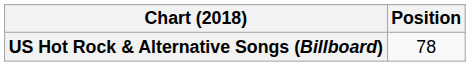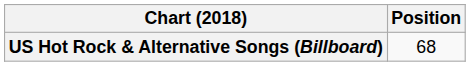 <table class="wikitable plainrowheaders sortable" style="text-align:center;">
 <tr>
 <th scope="col">Chart (2018)</th>
 <th scope="col">Position</th>
 </tr>
 <tr>
 <th scope="row">US Hot Rock & Alternative Songs (<em>Billboard</em>)</th>
-<td>78</td>
+<td>68</td>
 </tr>
 </table>
